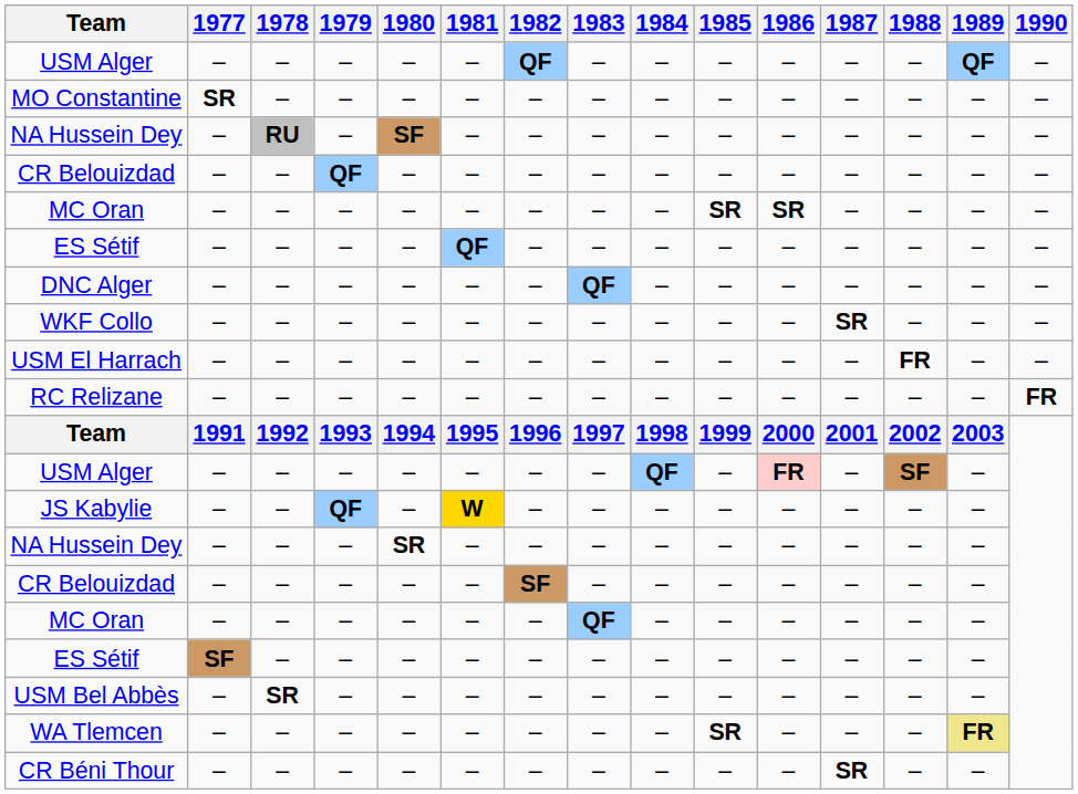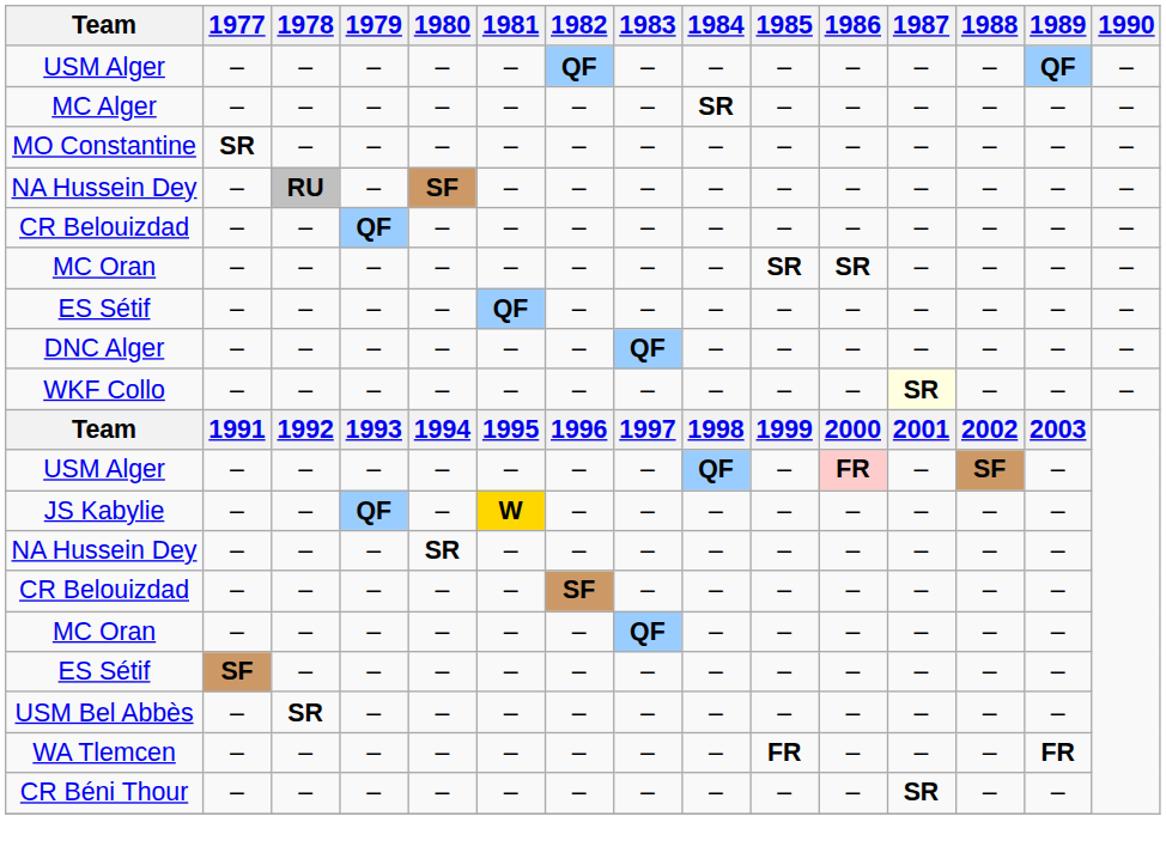 <table class="wikitable" style="text-align: center">
 <tr>
 <th>Team</th>
 <th><a href='#'>1977</a></th>
 <th><a href='#'>1978</a></th>
 <th><a href='#'>1979</a></th>
 <th><a href='#'>1980</a></th>
 <th><a href='#'>1981</a></th>
 <th><a href='#'>1982</a></th>
 <th><a href='#'>1983</a></th>
 <th><a href='#'>1984</a></th>
 <th><a href='#'>1985</a></th>
 <th><a href='#'>1986</a></th>
 <th><a href='#'>1987</a></th>
 <th><a href='#'>1988</a></th>
 <th><a href='#'>1989</a></th>
 <th><a href='#'>1990</a></th>
 </tr>
 <tr>
 <td><a href='#'>USM Alger</a></td>
 <td>–</td>
 <td>–</td>
 <td>–</td>
 <td>–</td>
 <td>–</td>
 <td style="background:#9acdff;"><strong>QF</strong></td>
 <td>–</td>
 <td>–</td>
 <td>–</td>
 <td>–</td>
 <td>–</td>
 <td>–</td>
 <td style="background:#9acdff;"><strong>QF</strong></td>
+<td>–</td>
+</tr>
+<tr>
+<td><a href='#'>MC Alger</a></td>
+<td>–</td>
+<td>–</td>
+<td>–</td>
+<td>–</td>
+<td>–</td>
+<td>–</td>
+<td>–</td>
+<td><strong>SR</strong></td>
+<td>–</td>
+<td>–</td>
+<td>–</td>
+<td>–</td>
+<td>–</td>
 <td>–</td>
 </tr>
 <tr>
 <td><a href='#'>MO Constantine</a></td>
 <td><strong>SR</strong></td>
 <td>–</td>
 <td>–</td>
 <td>–</td>
 <td>–</td>
 <td>–</td>
 <td>–</td>
 <td>–</td>
 <td>–</td>
 <td>–</td>
 <td>–</td>
 <td>–</td>
 <td>–</td>
 <td>–</td>
 </tr>
 <tr>
 <td><a href='#'>NA Hussein Dey</a></td>
 <td>–</td>
 <td style="background:silver;"><strong>RU</strong></td>
 <td>–</td>
 <td style="background:#c96;"><strong>SF</strong></td>
 <td>–</td>
 <td>–</td>
 <td>–</td>
 <td>–</td>
 <td>–</td>
 <td>–</td>
 <td>–</td>
 <td>–</td>
 <td>–</td>
 <td>–</td>
 </tr>
 <tr>
 <td><a href='#'>CR Belouizdad</a></td>
 <td>–</td>
 <td>–</td>
 <td style="background:#9acdff;"><strong>QF</strong></td>
 <td>–</td>
 <td>–</td>
 <td>–</td>
 <td>–</td>
 <td>–</td>
 <td>–</td>
 <td>–</td>
 <td>–</td>
 <td>–</td>
 <td>–</td>
 <td>–</td>
 </tr>
 <tr>
 <td><a href='#'>MC Oran</a></td>
 <td>–</td>
 <td>–</td>
 <td>–</td>
 <td>–</td>
 <td>–</td>
 <td>–</td>
 <td>–</td>
 <td>–</td>
 <td><strong>SR</strong></td>
 <td><strong>SR</strong></td>
 <td>–</td>
 <td>–</td>
 <td>–</td>
 <td>–</td>
 </tr>
 <tr>
 <td><a href='#'>ES Sétif</a></td>
 <td>–</td>
 <td>–</td>
 <td>–</td>
 <td>–</td>
 <td style="background:#9acdff;"><strong>QF</strong></td>
 <td>–</td>
 <td>–</td>
 <td>–</td>
 <td>–</td>
 <td>–</td>
 <td>–</td>
 <td>–</td>
 <td>–</td>
 <td>–</td>
 </tr>
 <tr>
 <td><a href='#'>DNC Alger</a></td>
 <td>–</td>
 <td>–</td>
 <td>–</td>
 <td>–</td>
 <td>–</td>
 <td>–</td>
 <td style="background:#9acdff;"><strong>QF</strong></td>
 <td>–</td>
 <td>–</td>
 <td>–</td>
 <td>–</td>
 <td>–</td>
 <td>–</td>
 <td>–</td>
 </tr>
 <tr>
 <td><a href='#'>WKF Collo</a></td>
 <td>–</td>
 <td>–</td>
 <td>–</td>
 <td>–</td>
 <td>–</td>
 <td>–</td>
 <td>–</td>
 <td>–</td>
 <td>–</td>
 <td>–</td>
-<td><strong>SR</strong></td>
+<td style="background: lightyellow;"><strong>SR</strong></td>
 <td>–</td>
 <td>–</td>
 <td>–</td>
-</tr>
-<tr>
-<td><a href='#'>USM El Harrach</a></td>
-<td>–</td>
-<td>–</td>
-<td>–</td>
-<td>–</td>
-<td>–</td>
-<td>–</td>
-<td>–</td>
-<td>–</td>
-<td>–</td>
-<td>–</td>
-<td>–</td>
-<td><strong>FR</strong></td>
-<td>–</td>
-<td>–</td>
-</tr>
-<tr>
-<td><a href='#'>RC Relizane</a></td>
-<td>–</td>
-<td>–</td>
-<td>–</td>
-<td>–</td>
-<td>–</td>
-<td>–</td>
-<td>–</td>
-<td>–</td>
-<td>–</td>
-<td>–</td>
-<td>–</td>
-<td>–</td>
-<td>–</td>
-<td><strong>FR</strong></td>
 </tr>
 <tr>
 <th>Team</th>
 <th><a href='#'>1991</a></th>
 <th><a href='#'>1992</a></th>
 <th><a href='#'>1993</a></th>
 <th><a href='#'>1994</a></th>
 <th><a href='#'>1995</a></th>
 <th><a href='#'>1996</a></th>
 <th><a href='#'>1997</a></th>
 <th><a href='#'>1998</a></th>
 <th><a href='#'>1999</a></th>
 <th><a href='#'>2000</a></th>
 <th><a href='#'>2001</a></th>
 <th><a href='#'>2002</a></th>
 <th><a href='#'>2003</a></th>
 </tr>
 <tr>
 <td><a href='#'>USM Alger</a></td>
 <td>–</td>
 <td>–</td>
 <td>–</td>
 <td>–</td>
 <td>–</td>
 <td>–</td>
 <td>–</td>
 <td style="background:#9acdff;"><strong>QF</strong></td>
 <td>–</td>
 <td style="background:#ffcccc;"><strong>FR</strong></td>
 <td>–</td>
 <td style="background:#c96;"><strong>SF</strong></td>
 <td>–</td>
 </tr>
 <tr>
 <td><a href='#'>JS Kabylie</a></td>
 <td>–</td>
 <td>–</td>
 <td style="background:#9acdff;"><strong>QF</strong></td>
 <td>–</td>
 <td style="background:gold;"><strong>W</strong></td>
 <td>–</td>
 <td>–</td>
 <td>–</td>
 <td>–</td>
 <td>–</td>
 <td>–</td>
 <td>–</td>
 <td>–</td>
 </tr>
 <tr>
 <td><a href='#'>NA Hussein Dey</a></td>
 <td>–</td>
 <td>–</td>
 <td>–</td>
 <td><strong>SR</strong></td>
 <td>–</td>
 <td>–</td>
 <td>–</td>
 <td>–</td>
 <td>–</td>
 <td>–</td>
 <td>–</td>
 <td>–</td>
 <td>–</td>
 </tr>
 <tr>
 <td><a href='#'>CR Belouizdad</a></td>
 <td>–</td>
 <td>–</td>
 <td>–</td>
 <td>–</td>
 <td>–</td>
 <td style="background:#c96;"><strong>SF</strong></td>
 <td>–</td>
 <td>–</td>
 <td>–</td>
 <td>–</td>
 <td>–</td>
 <td>–</td>
 <td>–</td>
 </tr>
 <tr>
 <td><a href='#'>MC Oran</a></td>
 <td>–</td>
 <td>–</td>
 <td>–</td>
 <td>–</td>
 <td>–</td>
 <td>–</td>
 <td style="background:#9acdff;"><strong>QF</strong></td>
 <td>–</td>
 <td>–</td>
 <td>–</td>
 <td>–</td>
 <td>–</td>
 <td>–</td>
 </tr>
 <tr>
 <td><a href='#'>ES Sétif</a></td>
 <td style="background:#c96;"><strong>SF</strong></td>
 <td>–</td>
 <td>–</td>
 <td>–</td>
 <td>–</td>
 <td>–</td>
 <td>–</td>
 <td>–</td>
 <td>–</td>
 <td>–</td>
 <td>–</td>
 <td>–</td>
 <td>–</td>
 </tr>
 <tr>
 <td><a href='#'>USM Bel Abbès</a></td>
 <td>–</td>
 <td><strong>SR</strong></td>
 <td>–</td>
 <td>–</td>
 <td>–</td>
 <td>–</td>
 <td>–</td>
 <td>–</td>
 <td>–</td>
 <td>–</td>
 <td>–</td>
 <td>–</td>
 <td>–</td>
 </tr>
 <tr>
 <td><a href='#'>WA Tlemcen</a></td>
 <td>–</td>
 <td>–</td>
 <td>–</td>
 <td>–</td>
 <td>–</td>
 <td>–</td>
 <td>–</td>
 <td>–</td>
-<td><strong>SR</strong></td>
+<td><strong>FR</strong></td>
 <td>–</td>
 <td>–</td>
 <td>–</td>
-<td style="background: khaki;"><strong>FR</strong></td>
+<td><strong>FR</strong></td>
 </tr>
 <tr>
 <td><a href='#'>CR Béni Thour</a></td>
 <td>–</td>
 <td>–</td>
 <td>–</td>
 <td>–</td>
 <td>–</td>
 <td>–</td>
 <td>–</td>
 <td>–</td>
 <td>–</td>
 <td>–</td>
 <td><strong>SR</strong></td>
 <td>–</td>
 <td>–</td>
 </tr>
 <tr>
 </tr>
 </table>
